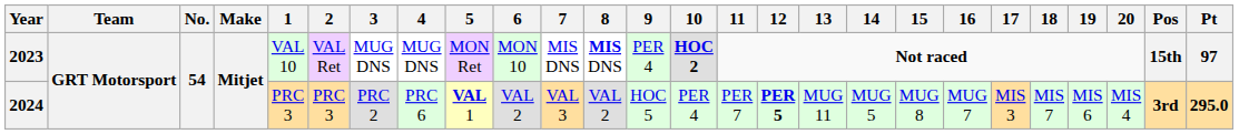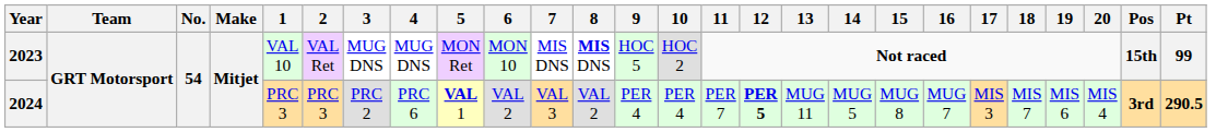 <table class="wikitable" style="text-align:center; font-size:85%">
 <tr>
 <th>Year</th>
 <th>Team</th>
 <th>No.</th>
 <th>Make</th>
 <th>1</th>
 <th>2</th>
 <th>3</th>
 <th>4</th>
 <th>5</th>
 <th>6</th>
 <th>7</th>
 <th>8</th>
 <th>9</th>
 <th>10</th>
 <th>11</th>
 <th>12</th>
 <th>13</th>
 <th>14</th>
 <th>15</th>
 <th>16</th>
 <th>17</th>
 <th>18</th>
 <th>19</th>
 <th>20</th>
 <th>Pos</th>
 <th>Pt</th>
 </tr>
 <tr>
 <th>2023</th>
 <th rowspan="3">GRT Motorsport</th>
 <th rowspan="3">54</th>
 <th rowspan="3">Mitjet</th>
 <td style="background-color:#DFFFDF"><a href='#'>VAL</a><br>10</td>
 <td style="background-color:#EFCFFF"><a href='#'>VAL</a><br>Ret</td>
 <td style="background-color:#FFFFFF"><a href='#'>MUG</a><br>DNS</td>
 <td style="background-color:#FFFFFF"><a href='#'>MUG</a><br>DNS</td>
 <td style="background-color:#EFCFFF"><a href='#'>MON</a><br>Ret</td>
 <td style="background-color:#DFFFDF"><a href='#'>MON</a><br>10</td>
 <td style="background-color:#FFFFFF"><a href='#'>MIS</a><br>DNS</td>
 <td style="background-color:#FFFFFF"><strong><a href='#'>MIS</a></strong><br>DNS</td>
-<td style="background-color:#DFFFDF"><a href='#'>PER</a><br>4</td>
-<td style="background-color:#DFDFDF"><strong><a href='#'>HOC</a><br>2</strong></td>
+<td style="background-color:#DFFFDF"><a href='#'>HOC</a><br>5</td>
+<td style="background-color:#DFDFDF"><a href='#'>HOC</a><br>2</td>
 <td colspan="10"><strong>Not raced</strong></td>
 <th>15th</th>
-<th>97</th>
+<th>99</th>
 </tr>
 <tr>
 <th>2024</th>
 <td style="background-color:#FFDF9F"><a href='#'>PRC</a><br>3</td>
 <td style="background-color:#FFDF9F"><a href='#'>PRC</a><br>3</td>
 <td style="background-color:#DFDFDF"><a href='#'>PRC</a><br>2</td>
 <td style="background-color:#DFFFDF"><a href='#'>PRC</a><br>6</td>
 <td style="background-color:#FFFFBF"><a href='#'><strong>VAL</strong></a><br>1</td>
 <td style="background-color:#DFDFDF"><a href='#'>VAL</a><br>2</td>
 <td style="background-color:#FFDF9F"><a href='#'>VAL</a><br>3</td>
 <td style="background-color:#DFDFDF"><a href='#'>VAL</a><br>2</td>
-<td style="background-color:#DFFFDF"><a href='#'>HOC</a><br>5</td>
+<td style="background-color:#DFFFDF"><a href='#'>PER</a><br>4</td>
 <td style="background-color:#DFFFDF"><a href='#'>PER</a><br>4</td>
 <td style="background-color:#DFFFDF"><a href='#'>PER</a><br>7</td>
 <td style="background-color:#DFFFDF"><strong><a href='#'>PER</a><br>5</strong></td>
 <td style="background-color:#DFFFDF"><a href='#'>MUG</a><br>11</td>
 <td style="background-color:#DFFFDF"><a href='#'>MUG</a><br>5</td>
 <td style="background-color:#DFFFDF"><a href='#'>MUG</a><br>8</td>
 <td style="background-color:#DFFFDF"><a href='#'>MUG</a><br>7</td>
 <td style="background-color:#FFDF9F"><a href='#'>MIS</a><br>3</td>
 <td style="background-color:#DFFFDF"><a href='#'>MIS</a><br>7</td>
 <td style="background-color:#DFFFDF"><a href='#'>MIS</a><br>6</td>
 <td style="background-color:#DFFFDF"><a href='#'>MIS</a><br>4</td>
 <th style="background-color:#FFDF9F">3rd</th>
-<th style="background-color:#FFDF9F">295.0</th>
+<th style="background-color:#FFDF9F">290.5</th>
 </tr>
 </table>
